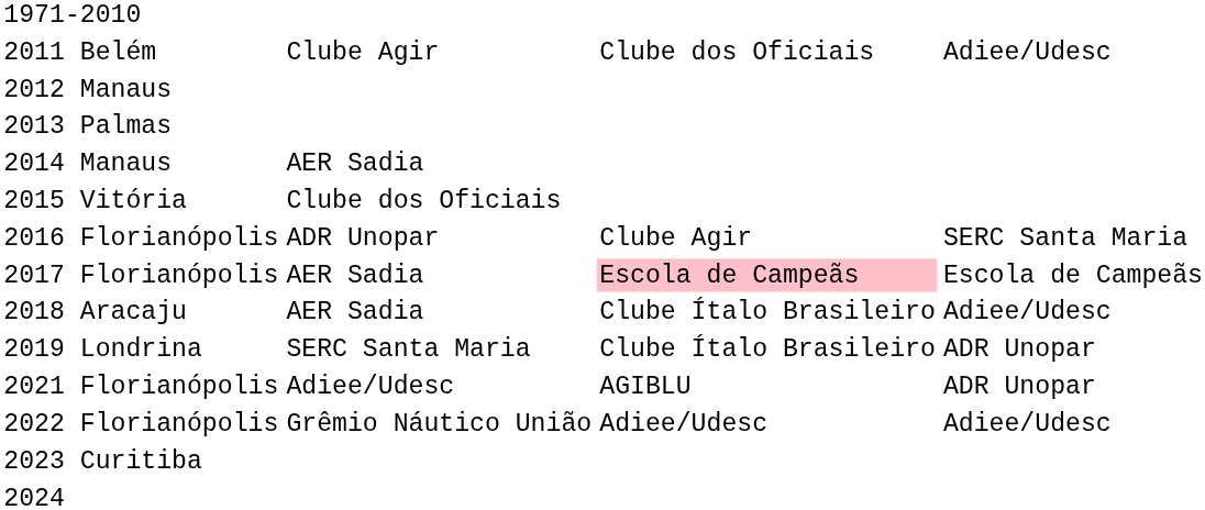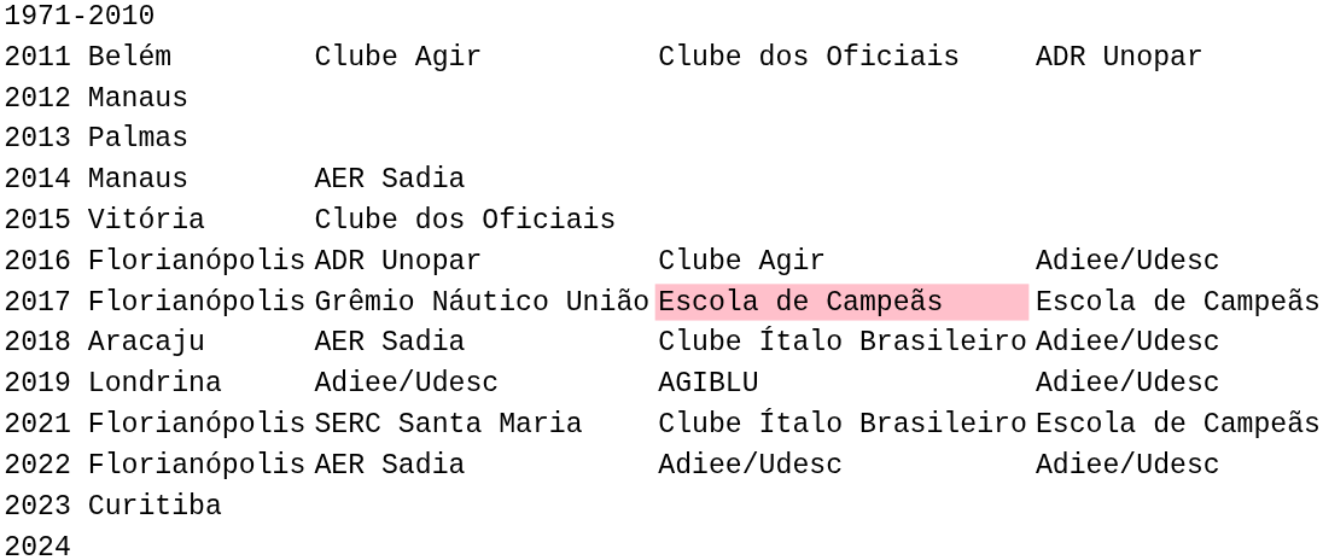 <table>
 <tr>
 <td>1971-2010</td>
 <td></td>
 <td></td>
 <td></td>
 </tr>
 <tr>
 <td>2011 Belém</td>
 <td>Clube Agir</td>
 <td>Clube dos Oficiais</td>
-<td>Adiee/Udesc</td>
+<td>ADR Unopar</td>
 </tr>
 <tr>
 <td>2012 Manaus</td>
 <td></td>
 <td></td>
 <td></td>
 </tr>
 <tr>
 <td>2013 Palmas</td>
 <td></td>
 <td></td>
 <td></td>
 </tr>
 <tr>
 <td>2014 Manaus</td>
 <td>AER Sadia</td>
 <td></td>
 <td></td>
 </tr>
 <tr>
 <td>2015 Vitória</td>
 <td>Clube dos Oficiais</td>
 <td></td>
 <td></td>
 </tr>
 <tr>
 <td>2016 Florianópolis</td>
 <td>ADR Unopar</td>
 <td>Clube Agir</td>
-<td>SERC Santa Maria</td>
+<td>Adiee/Udesc</td>
 </tr>
 <tr>
 <td>2017 Florianópolis</td>
-<td>AER Sadia</td>
+<td>Grêmio Náutico União</td>
 <td style="background: pink;">Escola de Campeãs</td>
 <td>Escola de Campeãs</td>
 </tr>
 <tr>
 <td>2018 Aracaju</td>
 <td>AER Sadia</td>
 <td>Clube Ítalo Brasileiro</td>
 <td>Adiee/Udesc</td>
 </tr>
 <tr>
 <td>2019 Londrina</td>
-<td>SERC Santa Maria</td>
-<td>Clube Ítalo Brasileiro</td>
-<td>ADR Unopar</td>
+<td>Adiee/Udesc</td>
+<td>AGIBLU</td>
+<td>Adiee/Udesc</td>
 </tr>
 <tr>
 <td>2021 Florianópolis</td>
-<td>Adiee/Udesc</td>
-<td>AGIBLU</td>
-<td>ADR Unopar</td>
+<td>SERC Santa Maria</td>
+<td>Clube Ítalo Brasileiro</td>
+<td>Escola de Campeãs</td>
 </tr>
 <tr>
 <td>2022 Florianópolis</td>
-<td>Grêmio Náutico União</td>
+<td>AER Sadia</td>
 <td>Adiee/Udesc</td>
 <td>Adiee/Udesc</td>
 </tr>
 <tr>
 <td>2023 Curitiba</td>
 <td></td>
 <td></td>
 <td></td>
 </tr>
 <tr>
 <td>2024</td>
 <td></td>
 <td></td>
 <td></td>
 </tr>
 <tr>
 </tr>
 </table>
